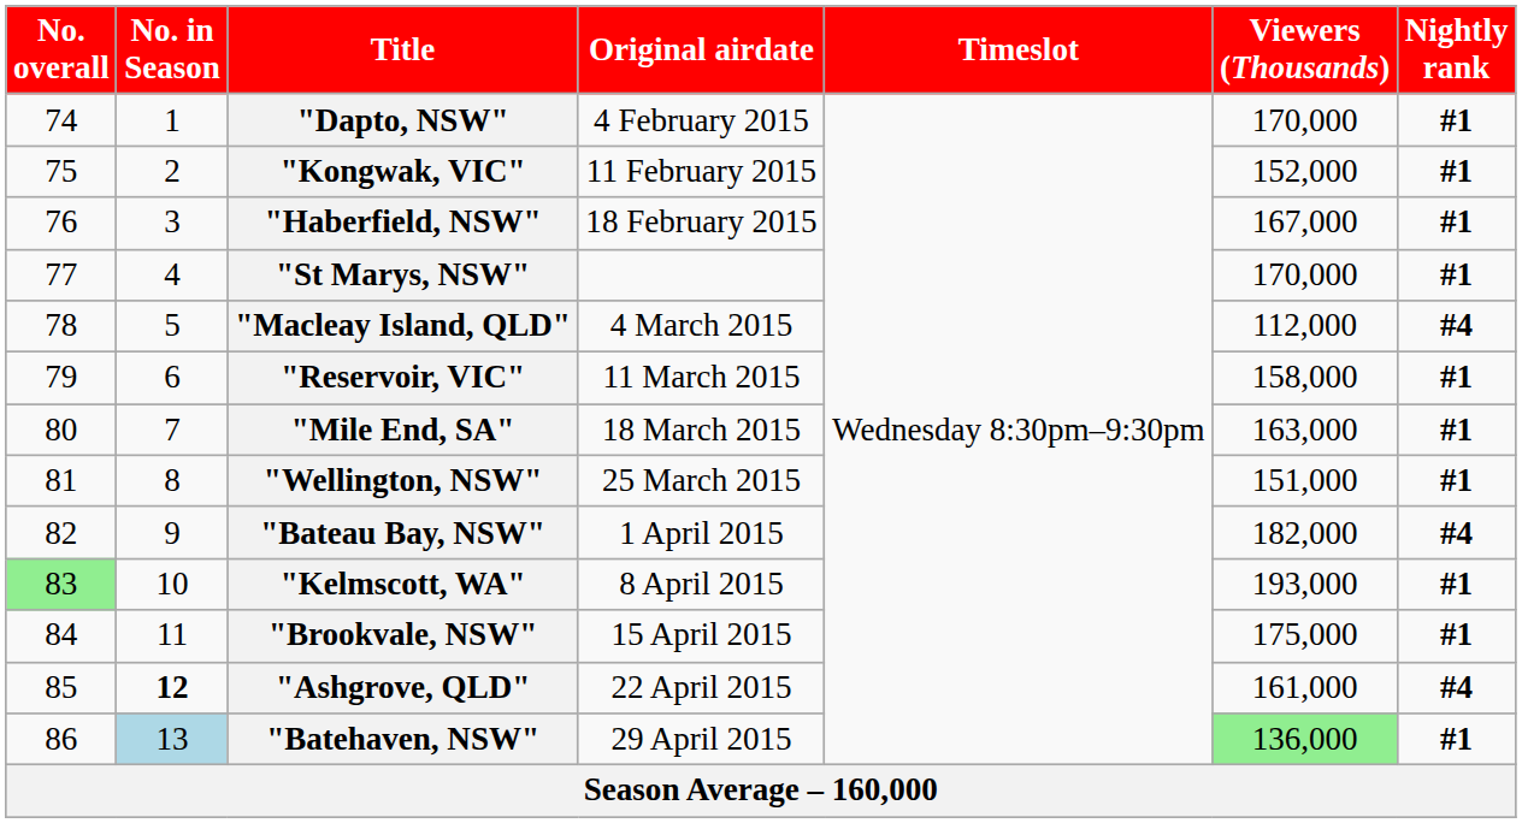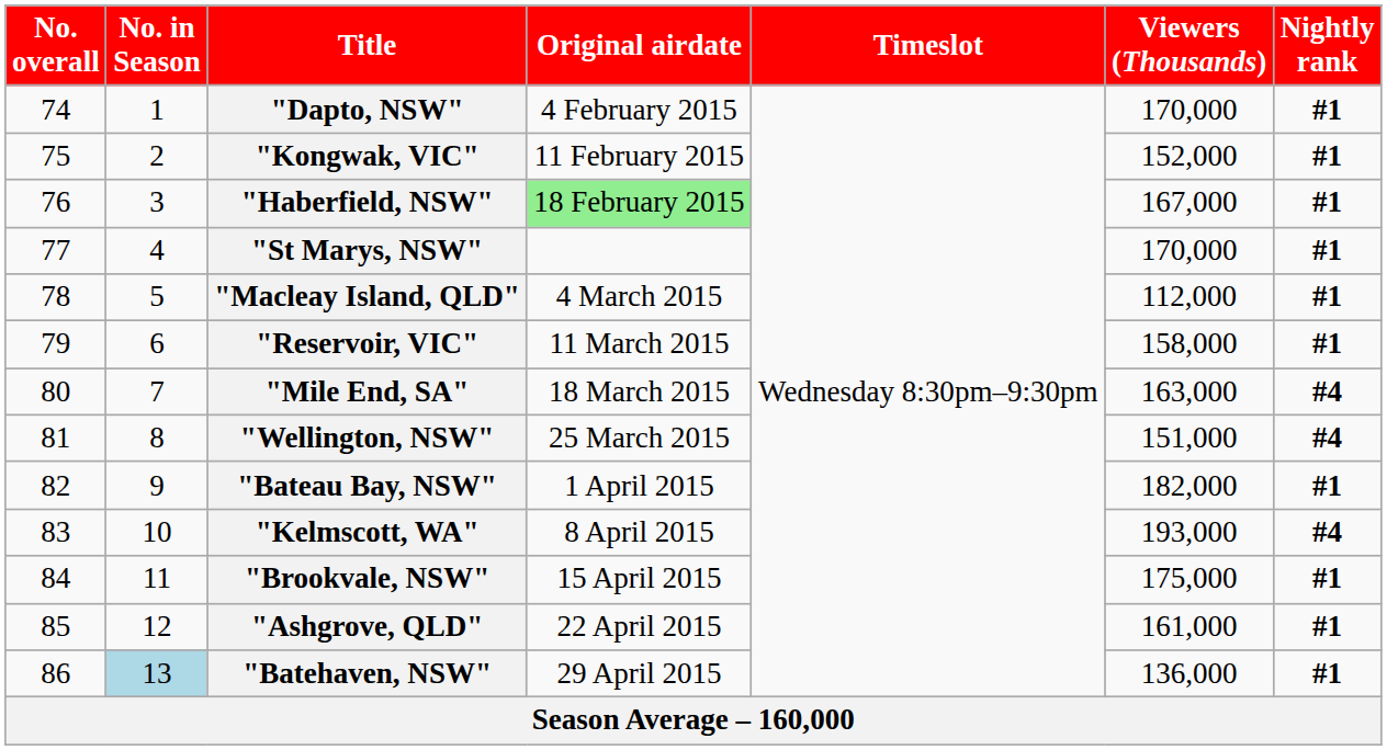 <table class="wikitable" style="text-align:center;">
 <tr>
 <th scope="col" style="background:red; color:white;">No. <br>overall</th>
 <th scope="col" style="background:red; color:white;">No. in<br> Season</th>
 <th scope="col" style="background:red; color:white;">Title</th>
 <th scope="col" style="background:red; color:white;">Original airdate</th>
 <th scope="row" style="background:red; color:white;">Timeslot</th>
 <th scope="col" style="background:red; color:white;">Viewers<br>(<em>Thousands</em>)</th>
 <th scope="col" style="background:red; color:white;">Nightly<br>rank</th>
 </tr>
 <tr>
 <td>74</td>
 <td>1</td>
 <th>"Dapto, NSW"</th>
 <td>4 February 2015</td>
 <td rowspan="13">Wednesday 8:30pm–9:30pm</td>
 <td>170,000</td>
 <td><strong>#1</strong></td>
 </tr>
 <tr>
 <td>75</td>
 <td>2</td>
 <th>"Kongwak, VIC"</th>
 <td>11 February 2015</td>
 <td>152,000</td>
 <td><strong>#1</strong></td>
 </tr>
 <tr>
 <td>76</td>
 <td>3</td>
 <th>"Haberfield, NSW"</th>
-<td>18 February 2015</td>
+<td style="background: lightgreen;">18 February 2015</td>
 <td>167,000</td>
 <td><strong>#1</strong></td>
 </tr>
 <tr>
 <td>77</td>
 <td>4</td>
 <th>"St Marys, NSW"</th>
 <td></td>
 <td>170,000</td>
 <td><strong>#1</strong></td>
 </tr>
 <tr>
 <td>78</td>
 <td>5</td>
 <th>"Macleay Island, QLD"</th>
 <td>4 March 2015</td>
 <td>112,000</td>
-<td><strong>#4</strong></td>
+<td><strong>#1</strong></td>
 </tr>
 <tr>
 <td>79</td>
 <td>6</td>
 <th>"Reservoir, VIC"</th>
 <td>11 March 2015</td>
 <td>158,000</td>
 <td><strong>#1</strong></td>
 </tr>
 <tr>
 <td>80</td>
 <td>7</td>
 <th>"Mile End, SA"</th>
 <td>18 March 2015</td>
 <td>163,000</td>
-<td><strong>#1</strong></td>
+<td><strong>#4</strong></td>
 </tr>
 <tr>
 <td>81</td>
 <td>8</td>
 <th>"Wellington, NSW"</th>
 <td>25 March 2015</td>
 <td>151,000</td>
-<td><strong>#1</strong></td>
+<td><strong>#4</strong></td>
 </tr>
 <tr>
 <td>82</td>
 <td>9</td>
 <th>"Bateau Bay, NSW"</th>
 <td>1 April 2015</td>
 <td>182,000</td>
-<td><strong>#4</strong></td>
+<td><strong>#1</strong></td>
 </tr>
 <tr>
-<td style="background: lightgreen;">83</td>
+<td>83</td>
 <td>10</td>
 <th>"Kelmscott, WA"</th>
 <td>8 April 2015</td>
 <td>193,000</td>
-<td><strong>#1</strong></td>
+<td><strong>#4</strong></td>
 </tr>
 <tr>
 <td>84</td>
 <td>11</td>
 <th>"Brookvale, NSW"</th>
 <td>15 April 2015</td>
 <td>175,000</td>
 <td><strong>#1</strong></td>
 </tr>
 <tr>
 <td>85</td>
-<td><strong>12</strong></td>
+<td>12</td>
 <th>"Ashgrove, QLD"</th>
 <td>22 April 2015</td>
 <td>161,000</td>
-<td><strong>#4</strong></td>
+<td><strong>#1</strong></td>
 </tr>
 <tr>
 <td>86</td>
 <td style="background: lightblue;">13</td>
 <th>"Batehaven, NSW"</th>
 <td>29 April 2015</td>
-<td style="background: lightgreen;">136,000</td>
+<td>136,000</td>
 <td><strong>#1</strong></td>
 </tr>
 <tr>
 <th colspan="7">Season Average – 160,000</th>
 </tr>
 </table>
